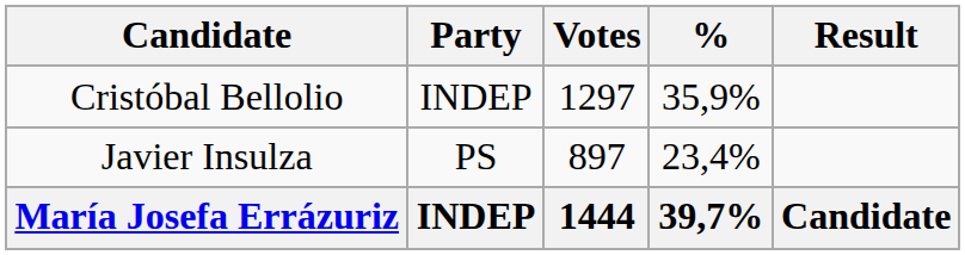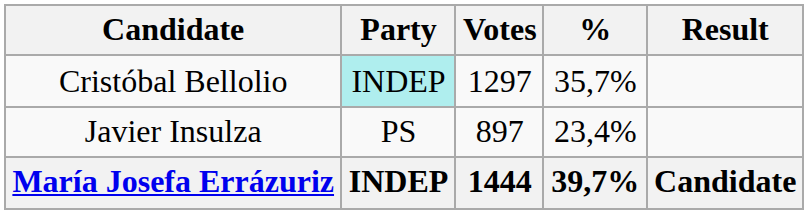 <table class="wikitable" style="text-align:center;">
 <tr>
 <th>Candidate</th>
 <th>Party</th>
 <th>Votes</th>
 <th>%</th>
 <th>Result</th>
 </tr>
 <tr>
 <td>Cristóbal Bellolio</td>
-<td>INDEP</td>
+<td style="background: paleturquoise;">INDEP</td>
 <td>1297</td>
-<td>35,9%</td>
+<td>35,7%</td>
 <td></td>
 </tr>
 <tr>
 <td>Javier Insulza</td>
 <td>PS</td>
 <td>897</td>
 <td>23,4%</td>
 <td></td>
 </tr>
 <tr>
 <th><a href='#'>María Josefa Errázuriz</a></th>
 <th>INDEP</th>
 <th>1444</th>
 <th>39,7%</th>
 <th>Candidate</th>
 </tr>
 </table>
